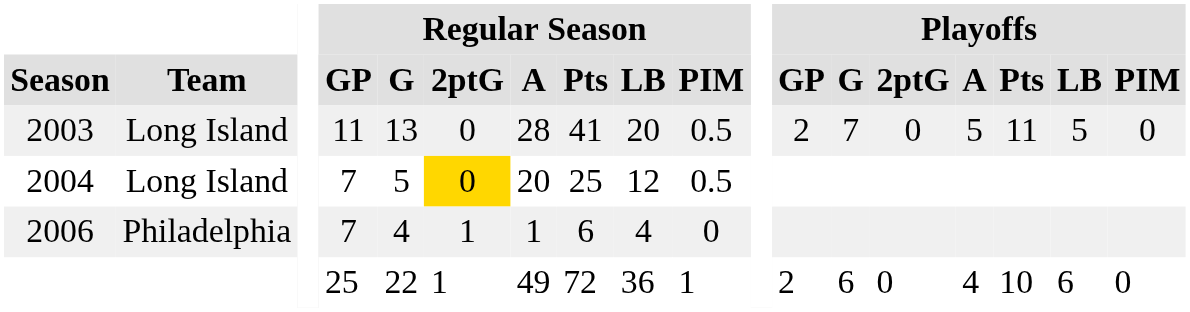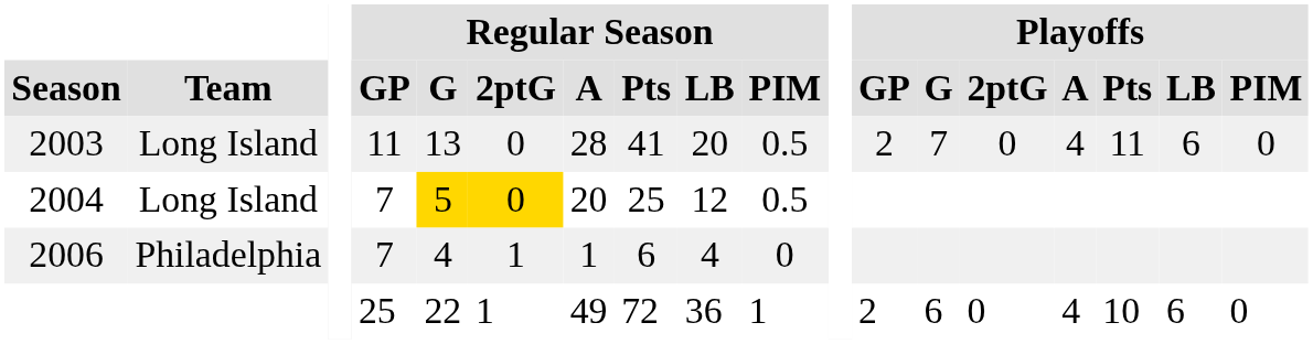 <table BORDER="0" CELLPADDING="3" CELLSPACING="0">
 <tr style="text-align: center; background: #e0e0e0">
 <th colspan="2" style="background: #ffffff"> </th>
 <th rowspan="99" style="background: #ffffff"> </th>
 <th colspan="7">Regular Season</th>
 <th rowspan="99" style="background: #ffffff"> </th>
 <th colspan="7">Playoffs</th>
 </tr>
 <tr style="text-align: center; background: #e0e0e0">
 <th>Season</th>
 <th>Team</th>
 <th>GP</th>
 <th>G</th>
 <th>2ptG</th>
 <th>A</th>
 <th>Pts</th>
 <th>LB</th>
 <th>PIM</th>
 <th>GP</th>
 <th>G</th>
 <th>2ptG</th>
 <th>A</th>
 <th>Pts</th>
 <th>LB</th>
 <th>PIM</th>
 </tr>
 <tr style="text-align: center; background: #f0f0f0">
 <td>2003</td>
 <td>Long Island</td>
 <td>11</td>
 <td>13</td>
 <td>0</td>
 <td>28</td>
 <td>41</td>
 <td>20</td>
 <td>0.5</td>
 <td>2</td>
 <td>7</td>
 <td>0</td>
-<td>5</td>
+<td>4</td>
 <td>11</td>
-<td>5</td>
+<td>6</td>
 <td>0</td>
 </tr>
 <tr ALIGN="center">
 <td>2004</td>
 <td>Long Island</td>
 <td>7</td>
-<td>5</td>
+<td style="background: gold;">5</td>
 <td style="background: gold;">0</td>
 <td>20</td>
 <td>25</td>
 <td>12</td>
 <td>0.5</td>
 <td></td>
 <td></td>
 <td></td>
 <td></td>
 <td></td>
 <td></td>
 <td></td>
 </tr>
 <tr style="text-align: center; background: #f0f0f0">
 <td>2006</td>
 <td>Philadelphia</td>
 <td>7</td>
 <td>4</td>
 <td>1</td>
 <td>1</td>
 <td>6</td>
 <td>4</td>
 <td>0</td>
 <td></td>
 <td></td>
 <td></td>
 <td></td>
 <td></td>
 <td></td>
 <td></td>
 </tr>
 <tr>
 </tr>
 <tr>
 <td></td>
 <td></td>
 <td>25</td>
 <td>22</td>
 <td>1</td>
 <td>49</td>
 <td>72</td>
 <td>36</td>
 <td>1</td>
 <td>2</td>
 <td>6</td>
 <td>0</td>
 <td>4</td>
 <td>10</td>
 <td>6</td>
 <td>0</td>
 </tr>
 </table>
